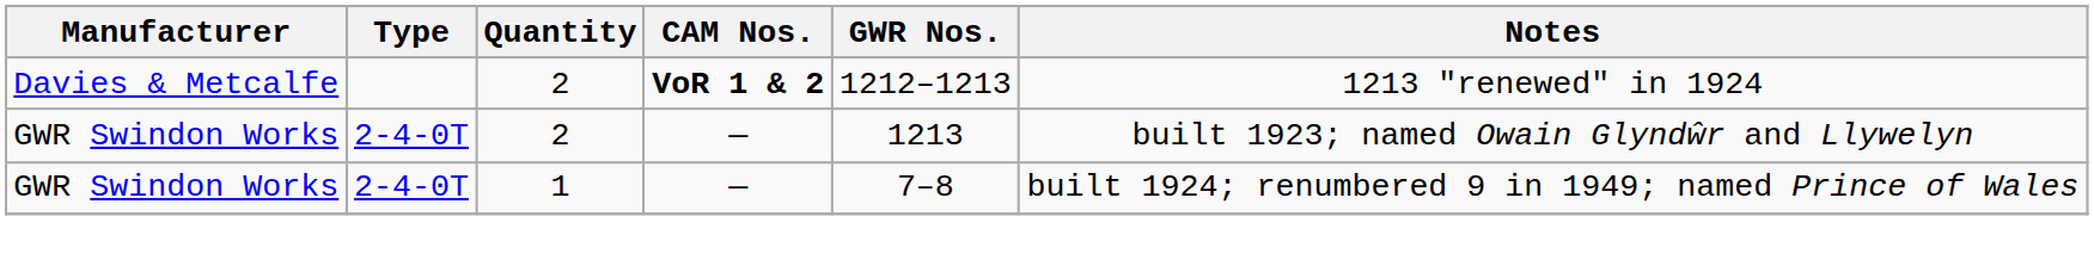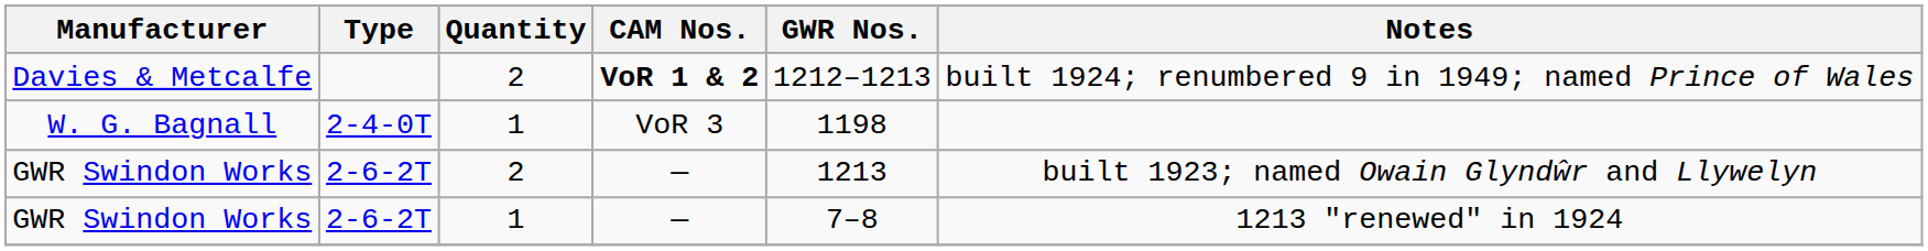 <table class=wikitable style=text-align:center>
 <tr>
 <th>Manufacturer</th>
 <th>Type</th>
 <th>Quantity</th>
 <th>CAM Nos.</th>
 <th>GWR Nos.</th>
 <th>Notes</th>
 </tr>
 <tr>
 <td><a href='#'>Davies & Metcalfe</a></td>
 <td></td>
 <td>2</td>
 <td><strong>VoR 1 & 2</strong></td>
 <td>1212–1213</td>
-<td>1213 "renewed" in 1924</td>
+<td>built 1924; renumbered 9 in 1949; named <em>Prince of Wales</em></td>
+</tr>
+<tr>
+<td><a href='#'>W. G. Bagnall</a></td>
+<td><a href='#'>2-4-0T</a></td>
+<td>1</td>
+<td>VoR 3</td>
+<td>1198</td>
+<td></td>
 </tr>
 <tr>
 <td>GWR <a href='#'>Swindon Works</a></td>
-<td><a href='#'>2-4-0T</a></td>
+<td><a href='#'>2-6-2T</a></td>
 <td>2</td>
 <td>—</td>
 <td>1213</td>
 <td>built 1923; named <em>Owain Glyndŵr</em> and <em>Llywelyn</em></td>
 </tr>
 <tr>
 <td>GWR <a href='#'>Swindon Works</a></td>
-<td><a href='#'>2-4-0T</a></td>
+<td><a href='#'>2-6-2T</a></td>
 <td>1</td>
 <td>—</td>
 <td>7–8</td>
-<td>built 1924; renumbered 9 in 1949; named <em>Prince of Wales</em></td>
+<td>1213 "renewed" in 1924</td>
 </tr>
 <tr>
 </tr>
 </table>
